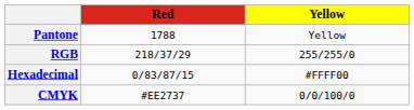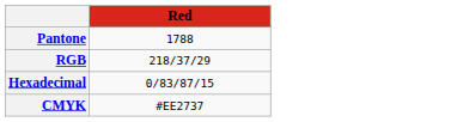 <table class="wikitable" style="text-align:center;">
 <tr>
 <th></th>
 <th style="background:#DA251D; width:200px"><span>Red</span></th>
-<th style="background:#FFFF00; width:200px">Yellow</th>
 </tr>
 <tr>
 <td style="background:#F2F2F2; text-align:right"><strong><a href='#'>Pantone</a></strong></td>
 <td><code>1788</code></td>
-<td><code>Yellow</code></td>
 </tr>
 <tr>
 <td style="background:#F2F2F2; text-align:right"><strong><a href='#'>RGB</a></strong></td>
 <td><code>218/37/29</code></td>
-<td><code>255/255/0</code></td>
 </tr>
 <tr>
 <td style="background:#F2F2F2; text-align:right"><strong><a href='#'>Hexadecimal</a></strong></td>
 <td><code>0/83/87/15</code></td>
-<td><code>#FFFF00</code></td>
 </tr>
 <tr>
 <td style="background:#F2F2F2; text-align:right"><strong><a href='#'>CMYK</a></strong></td>
 <td><code>#EE2737</code></td>
-<td><code>0/0/100/0</code></td>
 </tr>
 </table>
